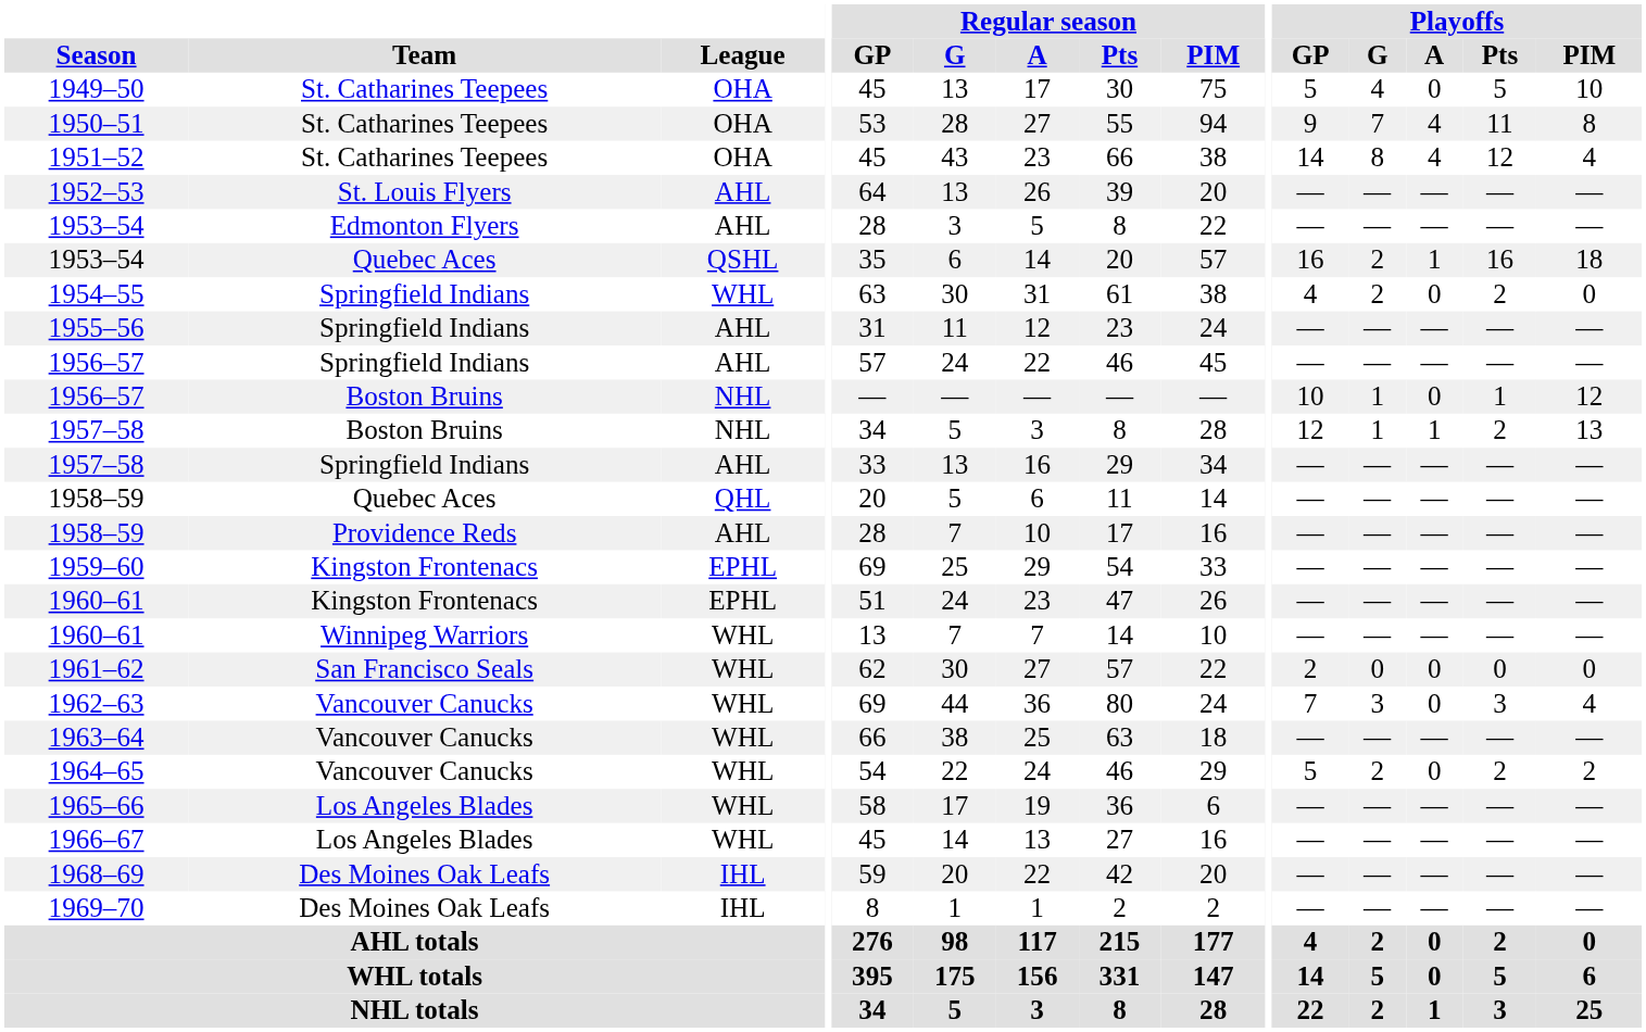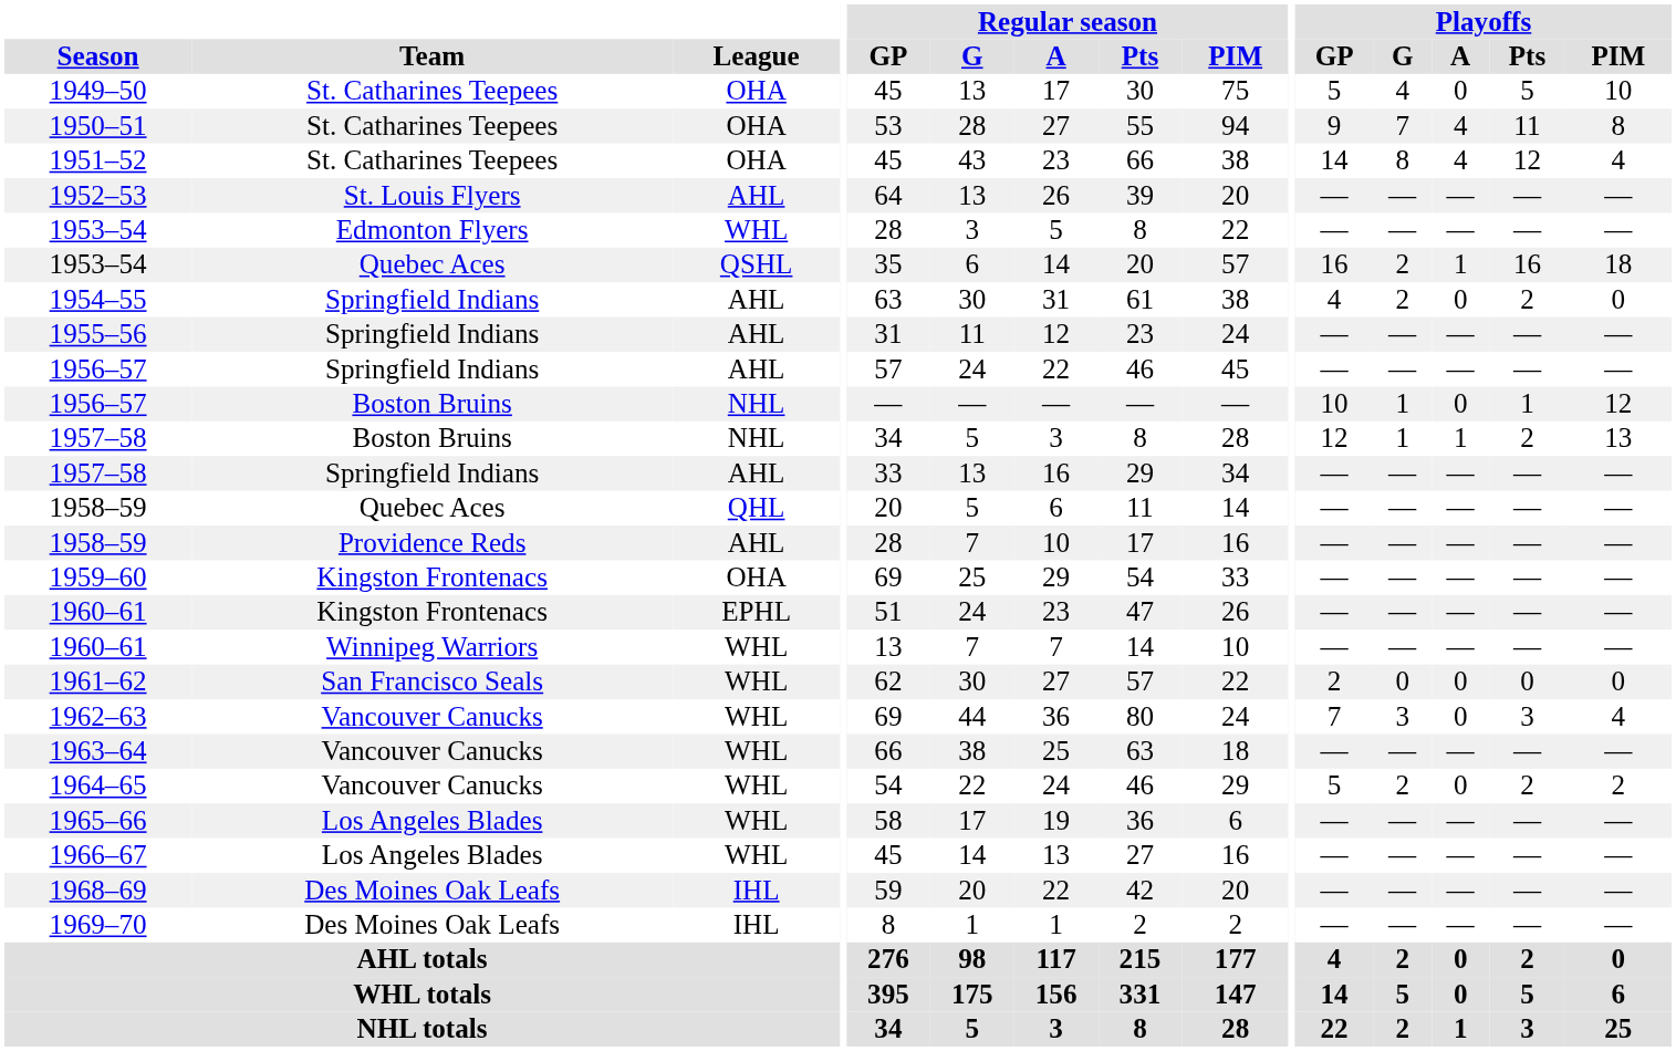 <table border="0" cellpadding="1" cellspacing="0" style="text-align:center; width:60em">
 <tr bgcolor="#e0e0e0">
 <th colspan="3" bgcolor="#ffffff"></th>
 <th rowspan="100" bgcolor="#ffffff"></th>
 <th colspan="5"><a href='#'>Regular season</a></th>
 <th rowspan="100" bgcolor="#ffffff"></th>
 <th colspan="5"><a href='#'>Playoffs</a></th>
 </tr>
 <tr bgcolor="#e0e0e0">
 <th><a href='#'>Season</a></th>
 <th>Team</th>
 <th>League</th>
 <th>GP</th>
 <th><a href='#'>G</a></th>
 <th><a href='#'>A</a></th>
 <th><a href='#'>Pts</a></th>
 <th><a href='#'>PIM</a></th>
 <th>GP</th>
 <th>G</th>
 <th>A</th>
 <th>Pts</th>
 <th>PIM</th>
 </tr>
 <tr>
 <td><a href='#'>1949–50</a></td>
 <td><a href='#'>St. Catharines Teepees</a></td>
 <td><a href='#'>OHA</a></td>
 <td>45</td>
 <td>13</td>
 <td>17</td>
 <td>30</td>
 <td>75</td>
 <td>5</td>
 <td>4</td>
 <td>0</td>
 <td>5</td>
 <td>10</td>
 </tr>
 <tr bgcolor="#f0f0f0">
 <td><a href='#'>1950–51</a></td>
 <td>St. Catharines Teepees</td>
 <td>OHA</td>
 <td>53</td>
 <td>28</td>
 <td>27</td>
 <td>55</td>
 <td>94</td>
 <td>9</td>
 <td>7</td>
 <td>4</td>
 <td>11</td>
 <td>8</td>
 </tr>
 <tr>
 <td><a href='#'>1951–52</a></td>
 <td>St. Catharines Teepees</td>
 <td>OHA</td>
 <td>45</td>
 <td>43</td>
 <td>23</td>
 <td>66</td>
 <td>38</td>
 <td>14</td>
 <td>8</td>
 <td>4</td>
 <td>12</td>
 <td>4</td>
 </tr>
 <tr bgcolor="#f0f0f0">
 <td><a href='#'>1952–53</a></td>
 <td><a href='#'>St. Louis Flyers</a></td>
 <td><a href='#'>AHL</a></td>
 <td>64</td>
 <td>13</td>
 <td>26</td>
 <td>39</td>
 <td>20</td>
 <td>—</td>
 <td>—</td>
 <td>—</td>
 <td>—</td>
 <td>—</td>
 </tr>
 <tr>
 <td><a href='#'>1953–54</a></td>
 <td><a href='#'>Edmonton Flyers</a></td>
-<td>AHL</td>
+<td><a href='#'>WHL</a></td>
 <td>28</td>
 <td>3</td>
 <td>5</td>
 <td>8</td>
 <td>22</td>
 <td>—</td>
 <td>—</td>
 <td>—</td>
 <td>—</td>
 <td>—</td>
 </tr>
 <tr bgcolor="#f0f0f0">
 <td>1953–54</td>
 <td><a href='#'>Quebec Aces</a></td>
 <td><a href='#'>QSHL</a></td>
 <td>35</td>
 <td>6</td>
 <td>14</td>
 <td>20</td>
 <td>57</td>
 <td>16</td>
 <td>2</td>
 <td>1</td>
 <td>16</td>
 <td>18</td>
 </tr>
 <tr>
 <td><a href='#'>1954–55</a></td>
 <td><a href='#'>Springfield Indians</a></td>
-<td><a href='#'>WHL</a></td>
+<td>AHL</td>
 <td>63</td>
 <td>30</td>
 <td>31</td>
 <td>61</td>
 <td>38</td>
 <td>4</td>
 <td>2</td>
 <td>0</td>
 <td>2</td>
 <td>0</td>
 </tr>
 <tr bgcolor="#f0f0f0">
 <td><a href='#'>1955–56</a></td>
 <td>Springfield Indians</td>
 <td>AHL</td>
 <td>31</td>
 <td>11</td>
 <td>12</td>
 <td>23</td>
 <td>24</td>
 <td>—</td>
 <td>—</td>
 <td>—</td>
 <td>—</td>
 <td>—</td>
 </tr>
 <tr>
 <td><a href='#'>1956–57</a></td>
 <td>Springfield Indians</td>
 <td>AHL</td>
 <td>57</td>
 <td>24</td>
 <td>22</td>
 <td>46</td>
 <td>45</td>
 <td>—</td>
 <td>—</td>
 <td>—</td>
 <td>—</td>
 <td>—</td>
 </tr>
 <tr bgcolor="#f0f0f0">
 <td><a href='#'>1956–57</a></td>
 <td><a href='#'>Boston Bruins</a></td>
 <td><a href='#'>NHL</a></td>
 <td>—</td>
 <td>—</td>
 <td>—</td>
 <td>—</td>
 <td>—</td>
 <td>10</td>
 <td>1</td>
 <td>0</td>
 <td>1</td>
 <td>12</td>
 </tr>
 <tr>
 <td><a href='#'>1957–58</a></td>
 <td>Boston Bruins</td>
 <td>NHL</td>
 <td>34</td>
 <td>5</td>
 <td>3</td>
 <td>8</td>
 <td>28</td>
 <td>12</td>
 <td>1</td>
 <td>1</td>
 <td>2</td>
 <td>13</td>
 </tr>
 <tr bgcolor="#f0f0f0">
 <td><a href='#'>1957–58</a></td>
 <td>Springfield Indians</td>
 <td>AHL</td>
 <td>33</td>
 <td>13</td>
 <td>16</td>
 <td>29</td>
 <td>34</td>
 <td>—</td>
 <td>—</td>
 <td>—</td>
 <td>—</td>
 <td>—</td>
 </tr>
 <tr>
 <td>1958–59</td>
 <td>Quebec Aces</td>
 <td><a href='#'>QHL</a></td>
 <td>20</td>
 <td>5</td>
 <td>6</td>
 <td>11</td>
 <td>14</td>
 <td>—</td>
 <td>—</td>
 <td>—</td>
 <td>—</td>
 <td>—</td>
 </tr>
 <tr bgcolor="#f0f0f0">
 <td><a href='#'>1958–59</a></td>
 <td><a href='#'>Providence Reds</a></td>
 <td>AHL</td>
 <td>28</td>
 <td>7</td>
 <td>10</td>
 <td>17</td>
 <td>16</td>
 <td>—</td>
 <td>—</td>
 <td>—</td>
 <td>—</td>
 <td>—</td>
 </tr>
 <tr>
 <td><a href='#'>1959–60</a></td>
 <td><a href='#'>Kingston Frontenacs</a></td>
-<td><a href='#'>EPHL</a></td>
+<td>OHA</td>
 <td>69</td>
 <td>25</td>
 <td>29</td>
 <td>54</td>
 <td>33</td>
 <td>—</td>
 <td>—</td>
 <td>—</td>
 <td>—</td>
 <td>—</td>
 </tr>
 <tr bgcolor="#f0f0f0">
 <td><a href='#'>1960–61</a></td>
 <td>Kingston Frontenacs</td>
 <td>EPHL</td>
 <td>51</td>
 <td>24</td>
 <td>23</td>
 <td>47</td>
 <td>26</td>
 <td>—</td>
 <td>—</td>
 <td>—</td>
 <td>—</td>
 <td>—</td>
 </tr>
 <tr>
 <td><a href='#'>1960–61</a></td>
 <td><a href='#'>Winnipeg Warriors</a></td>
 <td>WHL</td>
 <td>13</td>
 <td>7</td>
 <td>7</td>
 <td>14</td>
 <td>10</td>
 <td>—</td>
 <td>—</td>
 <td>—</td>
 <td>—</td>
 <td>—</td>
 </tr>
 <tr bgcolor="#f0f0f0">
 <td><a href='#'>1961–62</a></td>
 <td><a href='#'>San Francisco Seals</a></td>
 <td>WHL</td>
 <td>62</td>
 <td>30</td>
 <td>27</td>
 <td>57</td>
 <td>22</td>
 <td>2</td>
 <td>0</td>
 <td>0</td>
 <td>0</td>
 <td>0</td>
 </tr>
 <tr>
 <td><a href='#'>1962–63</a></td>
 <td><a href='#'>Vancouver Canucks</a></td>
 <td>WHL</td>
 <td>69</td>
 <td>44</td>
 <td>36</td>
 <td>80</td>
 <td>24</td>
 <td>7</td>
 <td>3</td>
 <td>0</td>
 <td>3</td>
 <td>4</td>
 </tr>
 <tr bgcolor="#f0f0f0">
 <td><a href='#'>1963–64</a></td>
 <td>Vancouver Canucks</td>
 <td>WHL</td>
 <td>66</td>
 <td>38</td>
 <td>25</td>
 <td>63</td>
 <td>18</td>
 <td>—</td>
 <td>—</td>
 <td>—</td>
 <td>—</td>
 <td>—</td>
 </tr>
 <tr>
 <td><a href='#'>1964–65</a></td>
 <td>Vancouver Canucks</td>
 <td>WHL</td>
 <td>54</td>
 <td>22</td>
 <td>24</td>
 <td>46</td>
 <td>29</td>
 <td>5</td>
 <td>2</td>
 <td>0</td>
 <td>2</td>
 <td>2</td>
 </tr>
 <tr bgcolor="#f0f0f0">
 <td><a href='#'>1965–66</a></td>
 <td><a href='#'>Los Angeles Blades</a></td>
 <td>WHL</td>
 <td>58</td>
 <td>17</td>
 <td>19</td>
 <td>36</td>
 <td>6</td>
 <td>—</td>
 <td>—</td>
 <td>—</td>
 <td>—</td>
 <td>—</td>
 </tr>
 <tr>
 <td><a href='#'>1966–67</a></td>
 <td>Los Angeles Blades</td>
 <td>WHL</td>
 <td>45</td>
 <td>14</td>
 <td>13</td>
 <td>27</td>
 <td>16</td>
 <td>—</td>
 <td>—</td>
 <td>—</td>
 <td>—</td>
 <td>—</td>
 </tr>
 <tr bgcolor="#f0f0f0">
 <td><a href='#'>1968–69</a></td>
 <td><a href='#'>Des Moines Oak Leafs</a></td>
 <td><a href='#'>IHL</a></td>
 <td>59</td>
 <td>20</td>
 <td>22</td>
 <td>42</td>
 <td>20</td>
 <td>—</td>
 <td>—</td>
 <td>—</td>
 <td>—</td>
 <td>—</td>
 </tr>
 <tr>
 <td><a href='#'>1969–70</a></td>
 <td>Des Moines Oak Leafs</td>
 <td>IHL</td>
 <td>8</td>
 <td>1</td>
 <td>1</td>
 <td>2</td>
 <td>2</td>
 <td>—</td>
 <td>—</td>
 <td>—</td>
 <td>—</td>
 <td>—</td>
 </tr>
 <tr bgcolor="#e0e0e0">
 <th colspan="3">AHL totals</th>
 <th>276</th>
 <th>98</th>
 <th>117</th>
 <th>215</th>
 <th>177</th>
 <th>4</th>
 <th>2</th>
 <th>0</th>
 <th>2</th>
 <th>0</th>
 </tr>
 <tr bgcolor="#e0e0e0">
 <th colspan="3">WHL totals</th>
 <th>395</th>
 <th>175</th>
 <th>156</th>
 <th>331</th>
 <th>147</th>
 <th>14</th>
 <th>5</th>
 <th>0</th>
 <th>5</th>
 <th>6</th>
 </tr>
 <tr bgcolor="#e0e0e0">
 <th colspan="3">NHL totals</th>
 <th>34</th>
 <th>5</th>
 <th>3</th>
 <th>8</th>
 <th>28</th>
 <th>22</th>
 <th>2</th>
 <th>1</th>
 <th>3</th>
 <th>25</th>
 </tr>
 </table>
